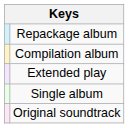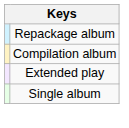 <table class="wikitable" style="text-align:center;">
 <tr>
 <th colspan="2">Keys</th>
 </tr>
 <tr>
 <td style="background:#D0F2FF;"></td>
 <td>Repackage album</td>
 </tr>
 <tr>
 <td style="background:#FFF3C4;"></td>
 <td>Compilation album</td>
 </tr>
 <tr>
 <td style="background:#F3E7FF;"></td>
 <td>Extended play</td>
 </tr>
 <tr>
 <td style="background:#E6FFE6;"></td>
 <td>Single album</td>
 </tr>
-<tr>
-<td style="background:#FDE6F8;"></td>
-<td>Original soundtrack</td>
-</tr>
 </table>
